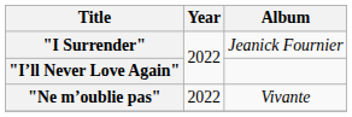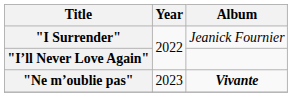 <table class="wikitable plainrowheaders" style="text-align:center">
 <tr>
 <th scope="col">Title</th>
 <th scope="col">Year</th>
 <th scope="col">Album</th>
 </tr>
 <tr>
 <th scope="row">"I Surrender"</th>
 <td rowspan="2">2022</td>
 <td><em>Jeanick Fournier</em></td>
 </tr>
 <tr>
 <th scope="row">"I’ll Never Love Again"</th>
 <td></td>
 </tr>
 <tr>
 <th scope="row">"Ne m’oublie pas"</th>
-<td>2022</td>
-<td><em>Vivante</em></td>
+<td>2023</td>
+<td><strong><em>Vivante</em></strong></td>
 </tr>
 <tr>
 </tr>
 </table>
